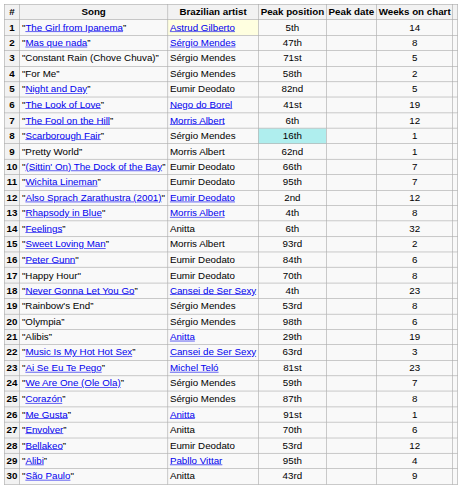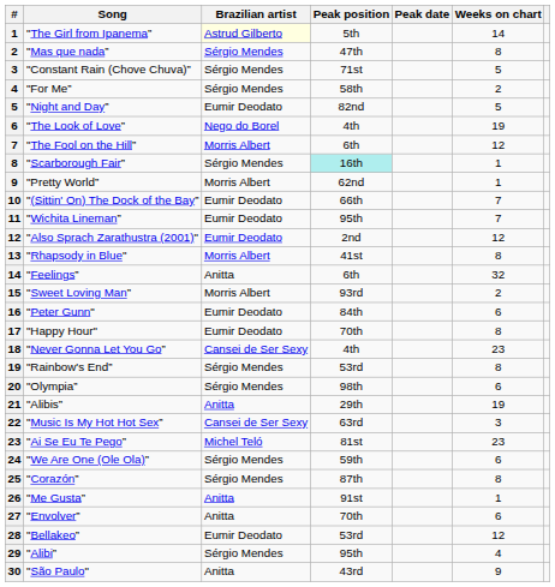 <table class="wikitable sortable">
 <tr>
 <th>#</th>
 <th>Song</th>
 <th>Brazilian artist</th>
 <th>Peak position</th>
 <th>Peak date</th>
 <th>Weeks on chart</th>
 <th></th>
 </tr>
 <tr>
 <th>1</th>
 <td>"<a href='#'>The Girl from Ipanema</a>”</td>
 <td style="background: lightyellow;"><a href='#'>Astrud Gilberto</a></td>
 <td style="text-align:center;">5th</td>
 <td style="text-align:center;"></td>
 <td style="text-align:center;">14</td>
 <td></td>
 </tr>
 <tr>
 <th>2</th>
 <td>"<a href='#'>Mas que nada</a>”</td>
 <td><a href='#'>Sérgio Mendes</a></td>
 <td style="text-align:center;">47th</td>
 <td style="text-align:center;"></td>
 <td style="text-align:center;">8</td>
 <td></td>
 </tr>
 <tr>
 <th>3</th>
 <td>"Constant Rain (Chove Chuva)”</td>
 <td>Sérgio Mendes</td>
 <td style="text-align:center;">71st</td>
 <td style="text-align:center;"></td>
 <td style="text-align:center;">5</td>
 <td></td>
 </tr>
 <tr>
 <th>4</th>
 <td>"For Me”</td>
 <td>Sérgio Mendes</td>
 <td style="text-align:center;">58th</td>
 <td style="text-align:center;"></td>
 <td style="text-align:center;">2</td>
 <td></td>
 </tr>
 <tr>
 <th>5</th>
 <td>"<a href='#'>Night and Day</a>”</td>
 <td>Eumir Deodato</td>
 <td style="text-align:center;">82nd</td>
 <td style="text-align:center;"></td>
 <td style="text-align:center;">5</td>
 <td></td>
 </tr>
 <tr>
 <th>6</th>
 <td>"<a href='#'>The Look of Love</a>”</td>
 <td><a href='#'>Nego do Borel</a></td>
-<td style="text-align:center;">41st</td>
+<td style="text-align:center;">4th</td>
 <td style="text-align:center;"></td>
 <td style="text-align:center;">19</td>
 <td></td>
 </tr>
 <tr>
 <th>7</th>
 <td>"<a href='#'>The Fool on the Hill</a>”</td>
 <td><a href='#'>Morris Albert</a></td>
 <td style="text-align:center;">6th</td>
 <td style="text-align:center;"></td>
 <td style="text-align:center;">12</td>
 <td></td>
 </tr>
 <tr>
 <th>8</th>
 <td>"<a href='#'>Scarborough Fair</a>”</td>
 <td>Sérgio Mendes</td>
 <td style="background: paleturquoise; text-align:center;">16th</td>
 <td style="text-align:center;"></td>
 <td style="text-align:center;">1</td>
 <td></td>
 </tr>
 <tr>
 <th>9</th>
 <td>"Pretty World”</td>
 <td>Morris Albert</td>
 <td style="text-align:center;">62nd</td>
 <td style="text-align:center;"></td>
 <td style="text-align:center;">1</td>
 <td></td>
 </tr>
 <tr>
 <th>10</th>
 <td>"<a href='#'>(Sittin' On) The Dock of the Bay</a>”</td>
 <td>Eumir Deodato</td>
 <td style="text-align:center;">66th</td>
 <td style="text-align:center;"></td>
 <td style="text-align:center;">7</td>
 <td></td>
 </tr>
 <tr>
 <th>11</th>
 <td>"<a href='#'>Wichita Lineman</a>”</td>
 <td>Eumir Deodato</td>
 <td style="text-align:center;">95th</td>
 <td style="text-align:center;"></td>
 <td style="text-align:center;">7</td>
 <td></td>
 </tr>
 <tr>
 <th>12</th>
 <td>"<a href='#'>Also Sprach Zarathustra (2001)</a>"</td>
 <td><a href='#'>Eumir Deodato</a></td>
 <td style="text-align:center;">2nd</td>
 <td style="text-align:center;"></td>
 <td style="text-align:center;">12</td>
 <td></td>
 </tr>
 <tr>
 <th>13</th>
 <td>"<a href='#'>Rhapsody in Blue</a>"</td>
 <td><a href='#'>Morris Albert</a></td>
-<td style="text-align:center;">4th</td>
+<td style="text-align:center;">41st</td>
 <td style="text-align:center;"></td>
 <td style="text-align:center;">8</td>
 <td></td>
 </tr>
 <tr>
 <th>14</th>
 <td>"<a href='#'>Feelings</a>”</td>
 <td>Anitta</td>
 <td style="text-align:center;">6th</td>
 <td style="text-align:center;"></td>
 <td style="text-align:center;">32</td>
 <td></td>
 </tr>
 <tr>
 <th>15</th>
 <td>"<a href='#'>Sweet Loving Man</a>”</td>
 <td>Morris Albert</td>
 <td style="text-align:center;">93rd</td>
 <td style="text-align:center;"></td>
 <td style="text-align:center;">2</td>
 <td></td>
 </tr>
 <tr>
 <th>16</th>
 <td>"<a href='#'>Peter Gunn</a>"</td>
 <td>Eumir Deodato</td>
 <td style="text-align:center;">84th</td>
 <td style="text-align:center;"></td>
 <td style="text-align:center;">6</td>
 <td></td>
 </tr>
 <tr>
 <th>17</th>
 <td>"Happy Hour"</td>
 <td>Eumir Deodato</td>
 <td style="text-align:center;">70th</td>
 <td style="text-align:center;"></td>
 <td style="text-align:center;">8</td>
 <td></td>
 </tr>
 <tr>
 <th>18</th>
 <td>"<a href='#'>Never Gonna Let You Go</a>”</td>
 <td><a href='#'>Cansei de Ser Sexy</a></td>
 <td style="text-align:center;">4th</td>
 <td style="text-align:center;"></td>
 <td style="text-align:center;">23</td>
 <td></td>
 </tr>
 <tr>
 <th>19</th>
 <td>"Rainbow's End”</td>
 <td>Sérgio Mendes</td>
 <td style="text-align:center;">53rd</td>
 <td style="text-align:center;"></td>
 <td style="text-align:center;">8</td>
 <td></td>
 </tr>
 <tr>
 <th>20</th>
 <td>"Olympia”</td>
 <td>Sérgio Mendes</td>
 <td style="text-align:center;">98th</td>
 <td style="text-align:center;"></td>
 <td style="text-align:center;">6</td>
 <td></td>
 </tr>
 <tr>
 <th>21</th>
 <td>"Alibis”</td>
 <td><a href='#'>Anitta</a></td>
 <td style="text-align:center;">29th</td>
 <td style="text-align:center;"></td>
 <td style="text-align:center;">19</td>
 <td></td>
 </tr>
 <tr>
 <th>22</th>
 <td>"<a href='#'>Music Is My Hot Hot Sex</a>”</td>
 <td><a href='#'>Cansei de Ser Sexy</a></td>
 <td style="text-align:center;">63rd</td>
 <td style="text-align:center;"></td>
 <td style="text-align:center;">3</td>
 <td></td>
 </tr>
 <tr>
 <th>23</th>
 <td>"<a href='#'>Ai Se Eu Te Pego</a>”</td>
 <td><a href='#'>Michel Teló</a></td>
 <td style="text-align:center;">81st</td>
 <td style="text-align:center;"></td>
 <td style="text-align:center;">23</td>
 <td></td>
 </tr>
 <tr>
 <th>24</th>
 <td>"<a href='#'>We Are One (Ole Ola)</a>”</td>
 <td>Sérgio Mendes</td>
 <td style="text-align:center;">59th</td>
 <td style="text-align:center;"></td>
-<td style="text-align:center;">7</td>
+<td style="text-align:center;">6</td>
 <td></td>
 </tr>
 <tr>
 <th>25</th>
 <td>"<a href='#'>Corazón</a>”</td>
 <td>Sérgio Mendes</td>
 <td style="text-align:center;">87th</td>
 <td style="text-align:center;"></td>
 <td style="text-align:center;">8</td>
 <td></td>
 </tr>
 <tr>
 <th>26</th>
 <td>"<a href='#'>Me Gusta</a>”</td>
 <td><a href='#'>Anitta</a></td>
 <td style="text-align:center;">91st</td>
 <td style="text-align:center;"></td>
 <td style="text-align:center;">1</td>
 <td></td>
 </tr>
 <tr>
 <th>27</th>
 <td>"<a href='#'>Envolver</a>”</td>
 <td>Anitta</td>
 <td style="text-align:center;">70th</td>
 <td style="text-align:center;"></td>
 <td style="text-align:center;">6</td>
 <td></td>
 </tr>
 <tr>
 <th>28</th>
 <td>"<a href='#'>Bellakeo</a>”</td>
 <td>Eumir Deodato</td>
 <td style="text-align:center;">53rd</td>
 <td style="text-align:center;"></td>
 <td style="text-align:center;">12</td>
 <td></td>
 </tr>
 <tr>
 <th>29</th>
 <td>"<a href='#'>Alibi</a>”</td>
-<td><a href='#'>Pabllo Vittar</a></td>
+<td>Sérgio Mendes</td>
 <td style="text-align:center;">95th</td>
 <td style="text-align:center;"></td>
 <td style="text-align:center;">4</td>
 <td></td>
 </tr>
 <tr>
 <th>30</th>
 <td>"<a href='#'>São Paulo</a>"</td>
 <td>Anitta</td>
 <td style="text-align:center;">43rd</td>
 <td style="text-align:center;"></td>
 <td style="text-align:center;">9</td>
 <td></td>
 </tr>
 </table>
